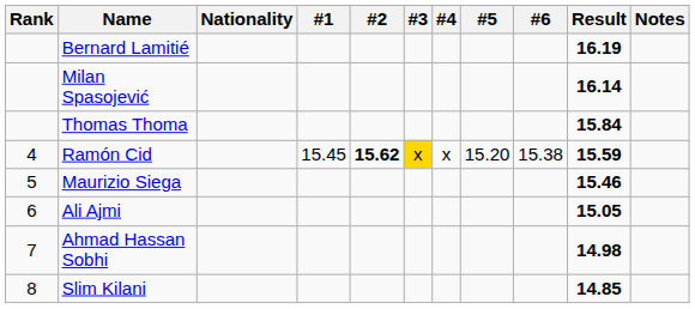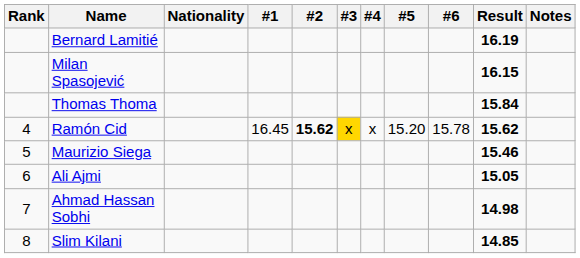 <table class="wikitable sortable" style="text-align:center">
 <tr>
 <th>Rank</th>
 <th>Name</th>
 <th>Nationality</th>
 <th>#1</th>
 <th>#2</th>
 <th>#3</th>
 <th>#4</th>
 <th>#5</th>
 <th>#6</th>
 <th>Result</th>
 <th>Notes</th>
 </tr>
 <tr>
 <td></td>
 <td align=left><a href='#'>Bernard Lamitié</a></td>
 <td align=left></td>
 <td></td>
 <td></td>
 <td></td>
 <td></td>
 <td></td>
 <td></td>
 <td><strong>16.19</strong></td>
 <td></td>
 </tr>
 <tr>
 <td></td>
 <td align=left><a href='#'>Milan Spasojević</a></td>
 <td align=left></td>
 <td></td>
 <td></td>
 <td></td>
 <td></td>
 <td></td>
 <td></td>
-<td><strong>16.14</strong></td>
+<td><strong>16.15</strong></td>
 <td></td>
 </tr>
 <tr>
 <td></td>
 <td align=left><a href='#'>Thomas Thoma</a></td>
 <td align=left></td>
 <td></td>
 <td></td>
 <td></td>
 <td></td>
 <td></td>
 <td></td>
 <td><strong>15.84</strong></td>
 <td></td>
 </tr>
 <tr>
 <td>4</td>
 <td align=left><a href='#'>Ramón Cid</a></td>
 <td align=left></td>
-<td>15.45</td>
+<td>16.45</td>
 <td><strong>15.62</strong></td>
 <td style="background: gold;">x</td>
 <td>x</td>
 <td>15.20</td>
-<td>15.38</td>
-<td><strong>15.59</strong></td>
+<td>15.78</td>
+<td><strong>15.62</strong></td>
 <td></td>
 </tr>
 <tr>
 <td>5</td>
 <td align=left><a href='#'>Maurizio Siega</a></td>
 <td align=left></td>
 <td></td>
 <td></td>
 <td></td>
 <td></td>
 <td></td>
 <td></td>
 <td><strong>15.46</strong></td>
 <td></td>
 </tr>
 <tr>
 <td>6</td>
 <td align=left><a href='#'>Ali Ajmi</a></td>
 <td align=left></td>
 <td></td>
 <td></td>
 <td></td>
 <td></td>
 <td></td>
 <td></td>
 <td><strong>15.05</strong></td>
 <td></td>
 </tr>
 <tr>
 <td>7</td>
 <td align=left><a href='#'>Ahmad Hassan Sobhi</a></td>
 <td align=left></td>
 <td></td>
 <td></td>
 <td></td>
 <td></td>
 <td></td>
 <td></td>
 <td><strong>14.98</strong></td>
 <td></td>
 </tr>
 <tr>
 <td>8</td>
 <td align=left><a href='#'>Slim Kilani</a></td>
 <td align=left></td>
 <td></td>
 <td></td>
 <td></td>
 <td></td>
 <td></td>
 <td></td>
 <td><strong>14.85</strong></td>
 <td></td>
 </tr>
 </table>
